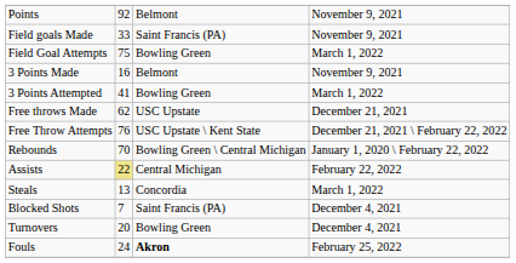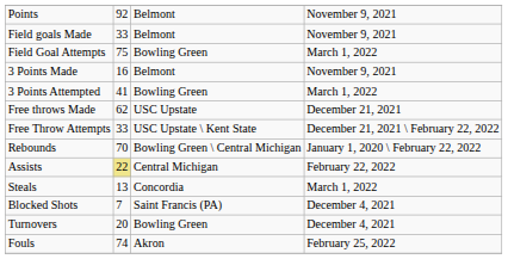 <table class="wikitable" border="1">
 <tr align=center>
 </tr>
 <tr>
 <td rowspan="1">Points</td>
 <td>92</td>
 <td>Belmont</td>
 <td>November 9, 2021</td>
 </tr>
 <tr>
 <td>Field goals Made</td>
 <td>33</td>
-<td>Saint Francis (PA)</td>
+<td>Belmont</td>
 <td>November 9, 2021</td>
 </tr>
 <tr>
 <td>Field Goal Attempts</td>
 <td>75</td>
 <td>Bowling Green</td>
 <td>March 1, 2022</td>
 </tr>
 <tr>
 <td>3 Points Made</td>
 <td>16</td>
 <td>Belmont</td>
 <td>November 9, 2021</td>
 </tr>
 <tr>
 <td>3 Points Attempted</td>
 <td>41</td>
 <td>Bowling Green</td>
 <td>March 1, 2022</td>
 </tr>
 <tr>
 <td>Free throws Made</td>
 <td>62</td>
 <td>USC Upstate</td>
 <td>December 21, 2021</td>
 </tr>
 <tr>
 <td>Free Throw Attempts</td>
-<td>76</td>
+<td>33</td>
 <td>USC Upstate \ Kent State</td>
 <td>December 21, 2021 \ February 22, 2022</td>
 </tr>
 <tr>
 <td>Rebounds</td>
 <td>70</td>
 <td>Bowling Green \ Central Michigan</td>
 <td>January 1, 2020 \ February 22, 2022</td>
 </tr>
 <tr>
 <td>Assists</td>
 <td style="background: khaki;">22</td>
 <td>Central Michigan</td>
 <td>February 22, 2022</td>
 </tr>
 <tr>
 <td>Steals</td>
 <td>13</td>
 <td>Concordia</td>
 <td>March 1, 2022</td>
 </tr>
 <tr>
 <td>Blocked Shots</td>
 <td>7</td>
 <td>Saint Francis (PA)</td>
 <td>December 4, 2021</td>
 </tr>
 <tr>
 <td>Turnovers</td>
 <td>20</td>
 <td>Bowling Green</td>
 <td>December 4, 2021</td>
 </tr>
 <tr>
 <td>Fouls</td>
-<td>24</td>
-<td><strong>Akron</strong></td>
+<td>74</td>
+<td>Akron</td>
 <td>February 25, 2022</td>
 </tr>
 <tr>
 </tr>
 </table>
